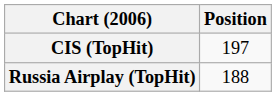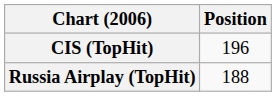 <table class="wikitable plainrowheaders" style="text-align:center;">
 <tr>
 <th scope="col">Chart (2006)</th>
 <th scope="col">Position</th>
 </tr>
 <tr>
 <th scope="row">CIS (TopHit)</th>
-<td>197</td>
+<td>196</td>
 </tr>
 <tr>
 <th scope="row">Russia Airplay (TopHit)</th>
 <td>188</td>
 </tr>
 </table>
